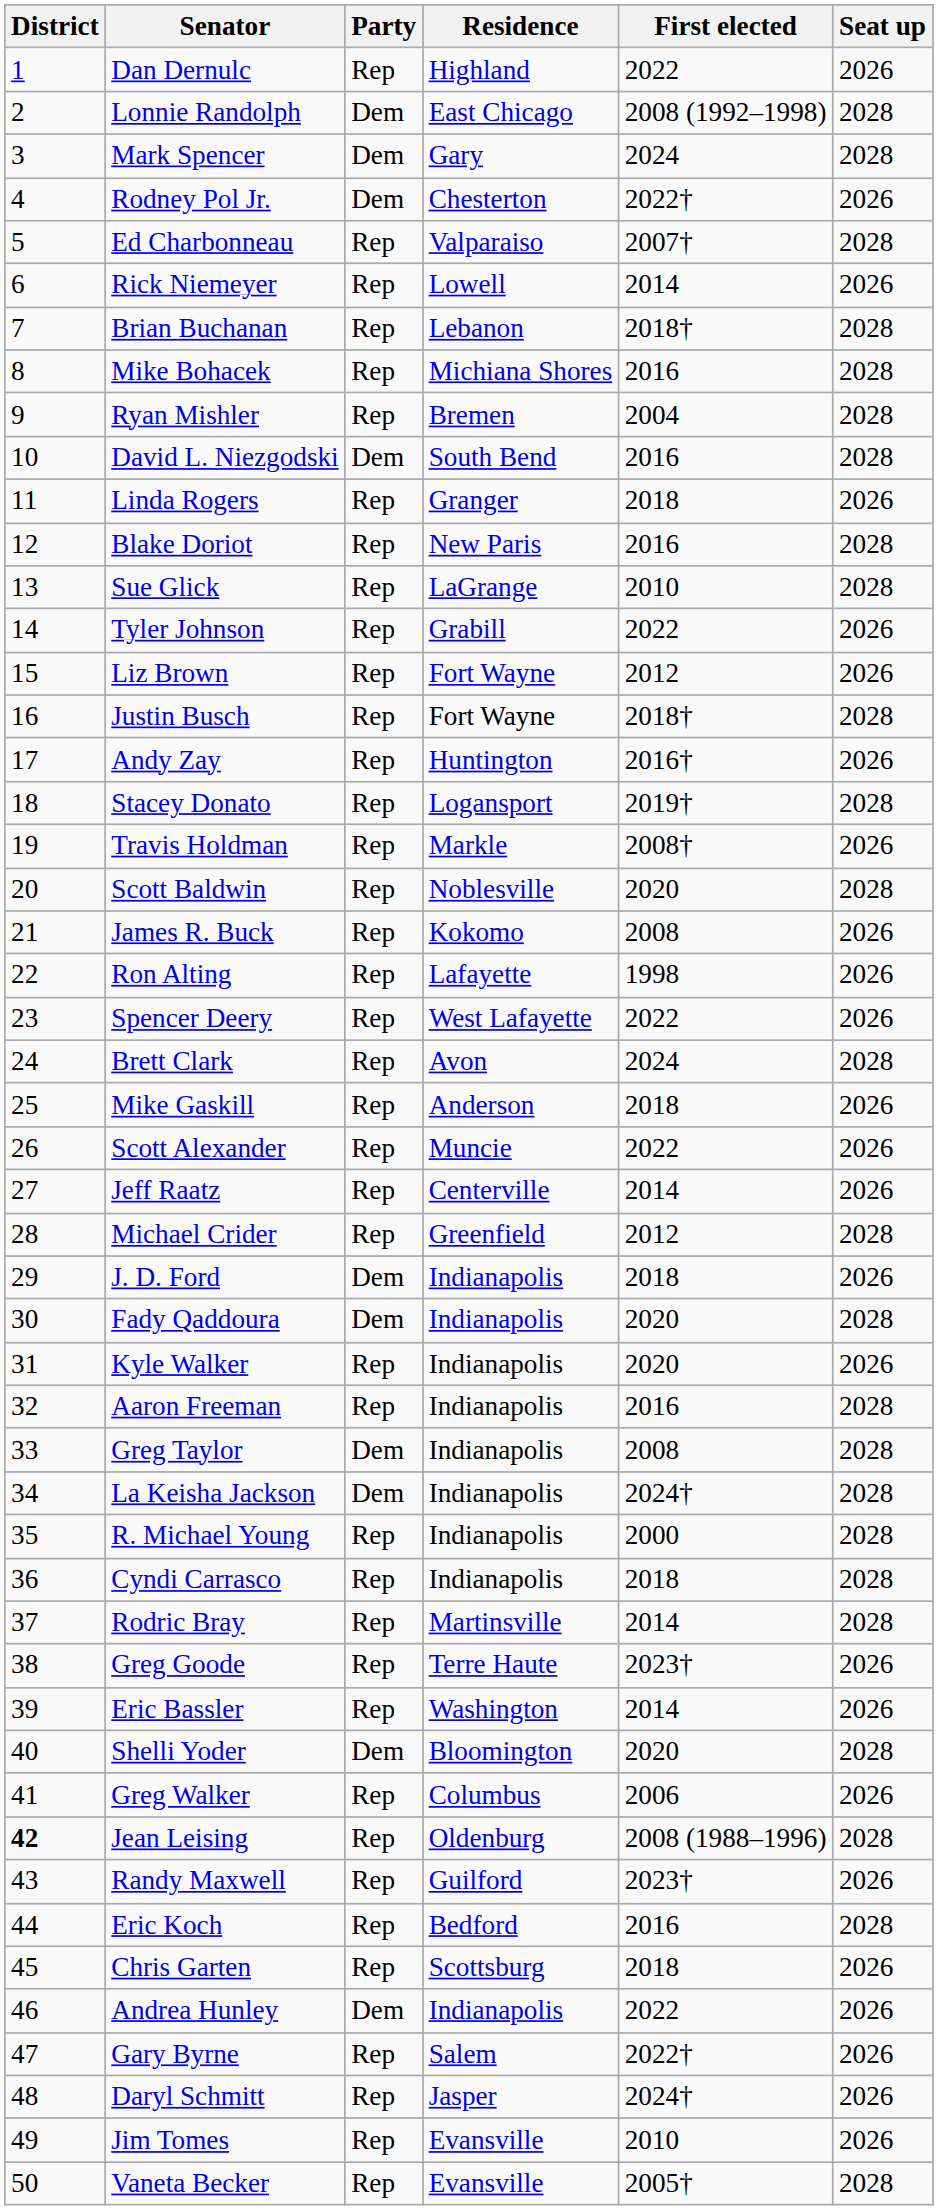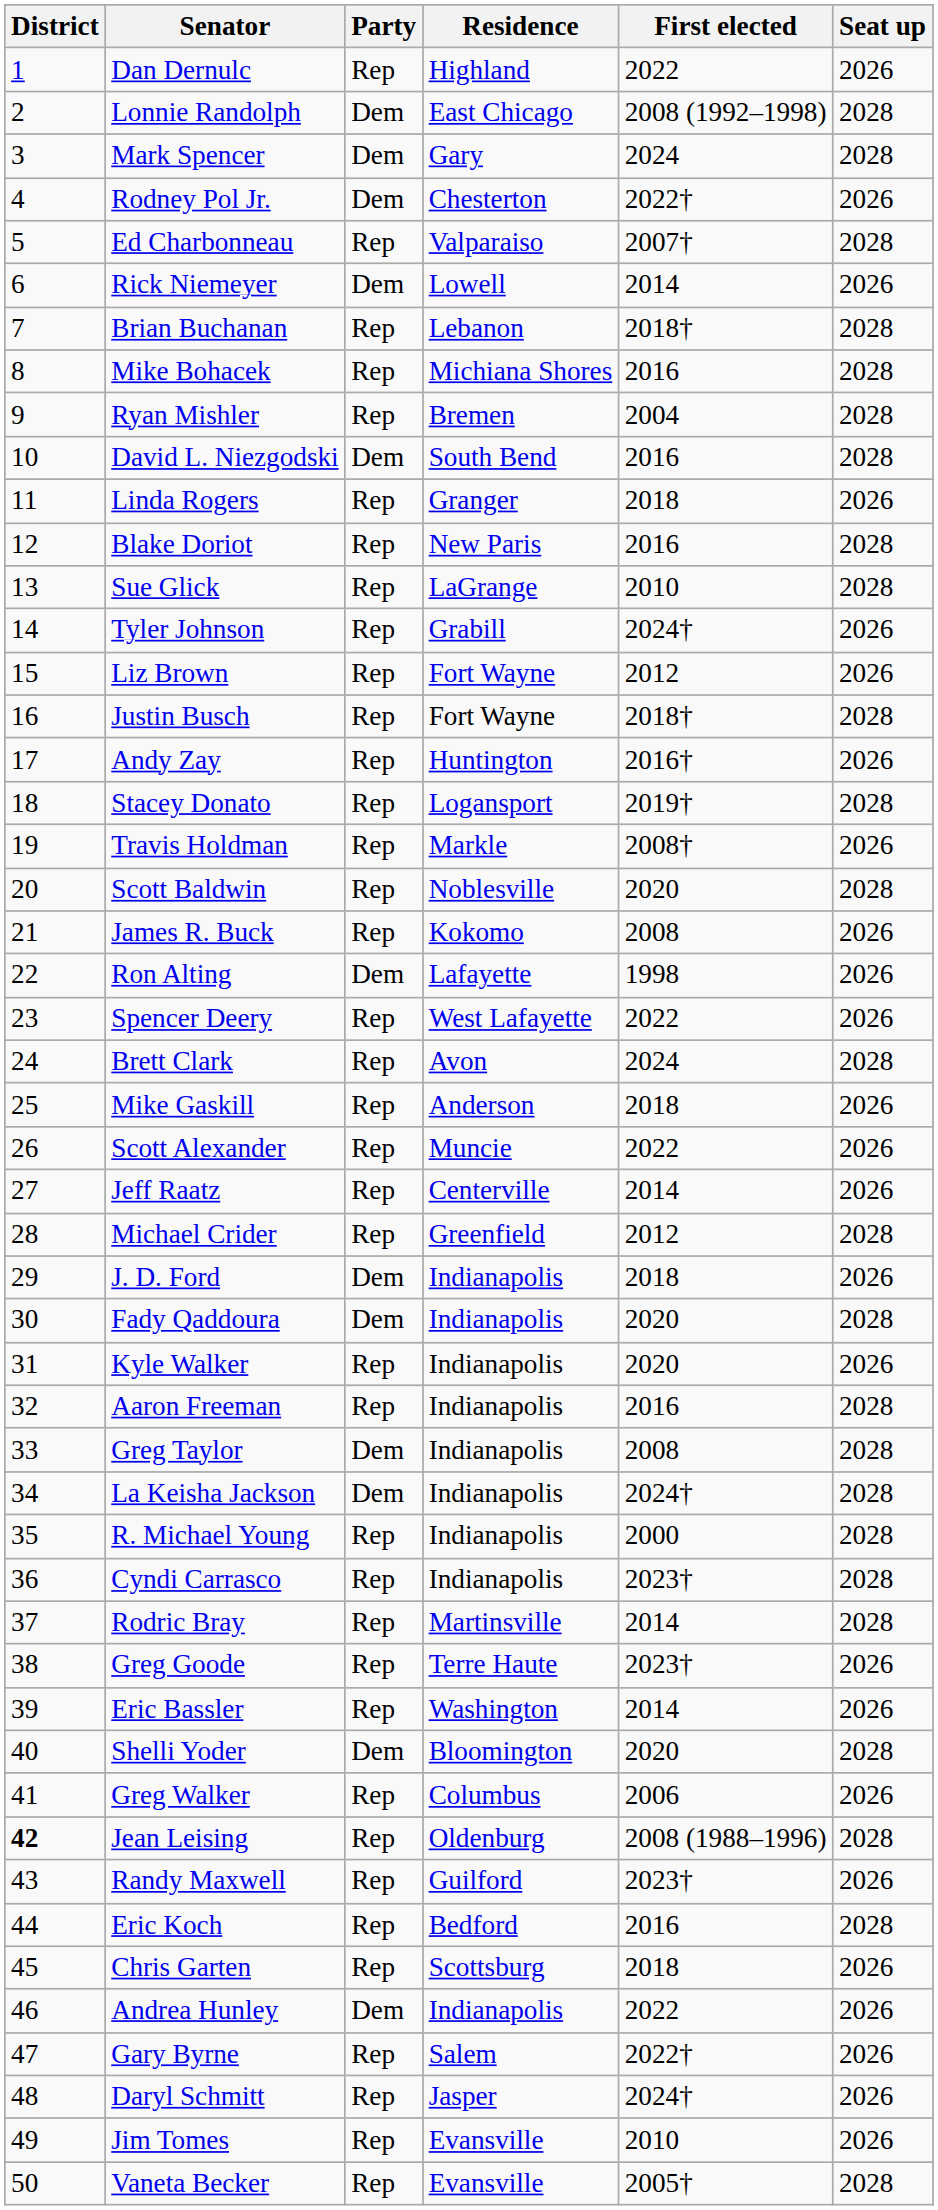 <table class="wikitable sortable">
 <tr>
 <th>District</th>
 <th>Senator</th>
 <th>Party</th>
 <th>Residence</th>
 <th>First elected</th>
 <th>Seat up</th>
 </tr>
 <tr>
 <td><a href='#'>1</a></td>
 <td><a href='#'>Dan Dernulc</a></td>
 <td>Rep</td>
 <td><a href='#'>Highland</a></td>
 <td>2022</td>
 <td>2026</td>
 </tr>
 <tr>
 <td>2</td>
 <td><a href='#'>Lonnie Randolph</a></td>
 <td>Dem</td>
 <td><a href='#'>East Chicago</a></td>
 <td>2008 (1992–1998)</td>
 <td>2028</td>
 </tr>
 <tr>
 <td>3</td>
 <td><a href='#'>Mark Spencer</a></td>
 <td>Dem</td>
 <td><a href='#'>Gary</a></td>
 <td>2024</td>
 <td>2028</td>
 </tr>
 <tr>
 <td>4</td>
 <td><a href='#'>Rodney Pol Jr.</a></td>
 <td>Dem</td>
 <td><a href='#'>Chesterton</a></td>
 <td>2022†</td>
 <td>2026</td>
 </tr>
 <tr>
 <td>5</td>
 <td><a href='#'>Ed Charbonneau</a></td>
 <td>Rep</td>
 <td><a href='#'>Valparaiso</a></td>
 <td>2007†</td>
 <td>2028</td>
 </tr>
 <tr>
 <td>6</td>
 <td><a href='#'>Rick Niemeyer</a></td>
-<td>Rep</td>
+<td>Dem</td>
 <td><a href='#'>Lowell</a></td>
 <td>2014</td>
 <td>2026</td>
 </tr>
 <tr>
 <td>7</td>
 <td><a href='#'>Brian Buchanan</a></td>
 <td>Rep</td>
 <td><a href='#'>Lebanon</a></td>
 <td>2018†</td>
 <td>2028</td>
 </tr>
 <tr>
 <td>8</td>
 <td><a href='#'>Mike Bohacek</a></td>
 <td>Rep</td>
 <td><a href='#'>Michiana Shores</a></td>
 <td>2016</td>
 <td>2028</td>
 </tr>
 <tr>
 <td>9</td>
 <td><a href='#'>Ryan Mishler</a></td>
 <td>Rep</td>
 <td><a href='#'>Bremen</a></td>
 <td>2004</td>
 <td>2028</td>
 </tr>
 <tr>
 <td>10</td>
 <td><a href='#'>David L. Niezgodski</a></td>
 <td>Dem</td>
 <td><a href='#'>South Bend</a></td>
 <td>2016</td>
 <td>2028</td>
 </tr>
 <tr>
 <td>11</td>
 <td><a href='#'>Linda Rogers</a></td>
 <td>Rep</td>
 <td><a href='#'>Granger</a></td>
 <td>2018</td>
 <td>2026</td>
 </tr>
 <tr>
 <td>12</td>
 <td><a href='#'>Blake Doriot</a></td>
 <td>Rep</td>
 <td><a href='#'>New Paris</a></td>
 <td>2016</td>
 <td>2028</td>
 </tr>
 <tr>
 <td>13</td>
 <td><a href='#'>Sue Glick</a></td>
 <td>Rep</td>
 <td><a href='#'>LaGrange</a></td>
 <td>2010</td>
 <td>2028</td>
 </tr>
 <tr>
 <td>14</td>
 <td><a href='#'>Tyler Johnson</a></td>
 <td>Rep</td>
 <td><a href='#'>Grabill</a></td>
-<td>2022</td>
+<td>2024†</td>
 <td>2026</td>
 </tr>
 <tr>
 <td>15</td>
 <td><a href='#'>Liz Brown</a></td>
 <td>Rep</td>
 <td><a href='#'>Fort Wayne</a></td>
 <td>2012</td>
 <td>2026</td>
 </tr>
 <tr>
 <td>16</td>
 <td><a href='#'>Justin Busch</a></td>
 <td>Rep</td>
 <td>Fort Wayne</td>
 <td>2018†</td>
 <td>2028</td>
 </tr>
 <tr>
 <td>17</td>
 <td><a href='#'>Andy Zay</a></td>
 <td>Rep</td>
 <td><a href='#'>Huntington</a></td>
 <td>2016†</td>
 <td>2026</td>
 </tr>
 <tr>
 <td>18</td>
 <td><a href='#'>Stacey Donato</a></td>
 <td>Rep</td>
 <td><a href='#'>Logansport</a></td>
 <td>2019†</td>
 <td>2028</td>
 </tr>
 <tr>
 <td>19</td>
 <td><a href='#'>Travis Holdman</a></td>
 <td>Rep</td>
 <td><a href='#'>Markle</a></td>
 <td>2008†</td>
 <td>2026</td>
 </tr>
 <tr>
 <td>20</td>
 <td><a href='#'>Scott Baldwin</a></td>
 <td>Rep</td>
 <td><a href='#'>Noblesville</a></td>
 <td>2020</td>
 <td>2028</td>
 </tr>
 <tr>
 <td>21</td>
 <td><a href='#'>James R. Buck</a></td>
 <td>Rep</td>
 <td><a href='#'>Kokomo</a></td>
 <td>2008</td>
 <td>2026</td>
 </tr>
 <tr>
 <td>22</td>
 <td><a href='#'>Ron Alting</a></td>
-<td>Rep</td>
+<td>Dem</td>
 <td><a href='#'>Lafayette</a></td>
 <td>1998</td>
 <td>2026</td>
 </tr>
 <tr>
 <td>23</td>
 <td><a href='#'>Spencer Deery</a></td>
 <td>Rep</td>
 <td><a href='#'>West Lafayette</a></td>
 <td>2022</td>
 <td>2026</td>
 </tr>
 <tr>
 <td>24</td>
 <td><a href='#'>Brett Clark</a></td>
 <td>Rep</td>
 <td><a href='#'>Avon</a></td>
 <td>2024</td>
 <td>2028</td>
 </tr>
 <tr>
 <td>25</td>
 <td><a href='#'>Mike Gaskill</a></td>
 <td>Rep</td>
 <td><a href='#'>Anderson</a></td>
 <td>2018</td>
 <td>2026</td>
 </tr>
 <tr>
 <td>26</td>
 <td><a href='#'>Scott Alexander</a></td>
 <td>Rep</td>
 <td><a href='#'> Muncie</a></td>
 <td>2022</td>
 <td>2026</td>
 </tr>
 <tr>
 <td>27</td>
 <td><a href='#'>Jeff Raatz</a></td>
 <td>Rep</td>
 <td><a href='#'>Centerville</a></td>
 <td>2014</td>
 <td>2026</td>
 </tr>
 <tr>
 <td>28</td>
 <td><a href='#'>Michael Crider</a></td>
 <td>Rep</td>
 <td><a href='#'>Greenfield</a></td>
 <td>2012</td>
 <td>2028</td>
 </tr>
 <tr>
 <td>29</td>
 <td><a href='#'>J. D. Ford</a></td>
 <td>Dem</td>
 <td><a href='#'>Indianapolis</a></td>
 <td>2018</td>
 <td>2026</td>
 </tr>
 <tr>
 <td>30</td>
 <td><a href='#'>Fady Qaddoura</a></td>
 <td>Dem</td>
 <td><a href='#'>Indianapolis</a></td>
 <td>2020</td>
 <td>2028</td>
 </tr>
 <tr>
 <td>31</td>
 <td><a href='#'>Kyle Walker</a></td>
 <td>Rep</td>
 <td>Indianapolis</td>
 <td>2020</td>
 <td>2026</td>
 </tr>
 <tr>
 <td>32</td>
 <td><a href='#'>Aaron Freeman</a></td>
 <td>Rep</td>
 <td>Indianapolis</td>
 <td>2016</td>
 <td>2028</td>
 </tr>
 <tr>
 <td>33</td>
 <td><a href='#'>Greg Taylor</a></td>
 <td>Dem</td>
 <td>Indianapolis</td>
 <td>2008</td>
 <td>2028</td>
 </tr>
 <tr>
 <td>34</td>
 <td><a href='#'>La Keisha Jackson</a></td>
 <td>Dem</td>
 <td>Indianapolis</td>
 <td>2024†</td>
 <td>2028</td>
 </tr>
 <tr>
 <td>35</td>
 <td><a href='#'>R. Michael Young</a></td>
 <td>Rep</td>
 <td>Indianapolis</td>
 <td>2000</td>
 <td>2028</td>
 </tr>
 <tr>
 <td>36</td>
 <td><a href='#'>Cyndi Carrasco</a></td>
 <td>Rep</td>
 <td>Indianapolis</td>
-<td>2018</td>
+<td>2023†</td>
 <td>2028</td>
 </tr>
 <tr>
 <td>37</td>
 <td><a href='#'>Rodric Bray</a></td>
 <td>Rep</td>
 <td><a href='#'>Martinsville</a></td>
 <td>2014</td>
 <td>2028</td>
 </tr>
 <tr>
 <td>38</td>
 <td><a href='#'>Greg Goode</a></td>
 <td>Rep</td>
 <td><a href='#'>Terre Haute</a></td>
 <td>2023†</td>
 <td>2026</td>
 </tr>
 <tr>
 <td>39</td>
 <td><a href='#'>Eric Bassler</a></td>
 <td>Rep</td>
 <td><a href='#'>Washington</a></td>
 <td>2014</td>
 <td>2026</td>
 </tr>
 <tr>
 <td>40</td>
 <td><a href='#'>Shelli Yoder</a></td>
 <td>Dem</td>
 <td><a href='#'>Bloomington</a></td>
 <td>2020</td>
 <td>2028</td>
 </tr>
 <tr>
 <td>41</td>
 <td><a href='#'>Greg Walker</a></td>
 <td>Rep</td>
 <td><a href='#'>Columbus</a></td>
 <td>2006</td>
 <td>2026</td>
 </tr>
 <tr>
 <td><strong>42</strong></td>
 <td><a href='#'>Jean Leising</a></td>
 <td>Rep</td>
 <td><a href='#'>Oldenburg</a></td>
 <td>2008 (1988–1996)</td>
 <td>2028</td>
 </tr>
 <tr>
 <td>43</td>
 <td><a href='#'>Randy Maxwell</a></td>
 <td>Rep</td>
 <td><a href='#'>Guilford</a></td>
 <td>2023†</td>
 <td>2026</td>
 </tr>
 <tr>
 <td>44</td>
 <td><a href='#'>Eric Koch</a></td>
 <td>Rep</td>
 <td><a href='#'>Bedford</a></td>
 <td>2016</td>
 <td>2028</td>
 </tr>
 <tr>
 <td>45</td>
 <td><a href='#'>Chris Garten</a></td>
 <td>Rep</td>
 <td><a href='#'>Scottsburg</a></td>
 <td>2018</td>
 <td>2026</td>
 </tr>
 <tr>
 <td>46</td>
 <td><a href='#'>Andrea Hunley</a></td>
 <td>Dem</td>
 <td><a href='#'>Indianapolis</a></td>
 <td>2022</td>
 <td>2026</td>
 </tr>
 <tr>
 <td>47</td>
 <td><a href='#'>Gary Byrne</a></td>
 <td>Rep</td>
 <td><a href='#'>Salem</a></td>
 <td>2022†</td>
 <td>2026</td>
 </tr>
 <tr>
 <td>48</td>
 <td><a href='#'>Daryl Schmitt</a></td>
 <td>Rep</td>
 <td><a href='#'>Jasper</a></td>
 <td>2024†</td>
 <td>2026</td>
 </tr>
 <tr>
 <td>49</td>
 <td><a href='#'>Jim Tomes</a></td>
 <td>Rep</td>
 <td><a href='#'>Evansville</a></td>
 <td>2010</td>
 <td>2026</td>
 </tr>
 <tr>
 <td>50</td>
 <td><a href='#'>Vaneta Becker</a></td>
 <td>Rep</td>
 <td><a href='#'>Evansville</a></td>
 <td>2005†</td>
 <td>2028</td>
 </tr>
 </table>
